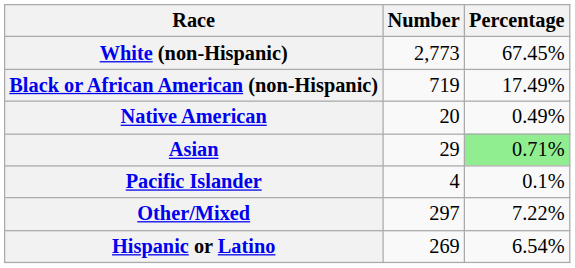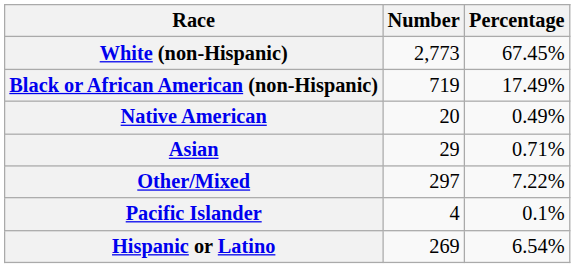 <table class="wikitable" style="text-align:right">
 <tr>
 <th scope="col">Race</th>
 <th scope="col">Number</th>
 <th scope="col">Percentage</th>
 </tr>
 <tr>
 <th scope="row"><a href='#'>White</a> (non-Hispanic)</th>
 <td>2,773</td>
 <td>67.45%</td>
 </tr>
 <tr>
 <th scope="row"><a href='#'>Black or African American</a> (non-Hispanic)</th>
 <td>719</td>
 <td>17.49%</td>
 </tr>
 <tr>
 <th scope="row"><a href='#'>Native American</a></th>
 <td>20</td>
 <td>0.49%</td>
 </tr>
 <tr>
 <th scope="row"><a href='#'>Asian</a></th>
 <td>29</td>
-<td style="background: lightgreen;">0.71%</td>
+<td>0.71%</td>
+</tr>
+<tr>
+<th scope="row"><a href='#'>Other/Mixed</a></th>
+<td>297</td>
+<td>7.22%</td>
 </tr>
 <tr>
 <th scope="row"><a href='#'>Pacific Islander</a></th>
 <td>4</td>
 <td>0.1%</td>
 </tr>
 <tr>
-<th scope="row"><a href='#'>Other/Mixed</a></th>
-<td>297</td>
-<td>7.22%</td>
-</tr>
-<tr>
 <th scope="row"><a href='#'>Hispanic</a> or <a href='#'>Latino</a></th>
 <td>269</td>
 <td>6.54%</td>
 </tr>
 </table>
